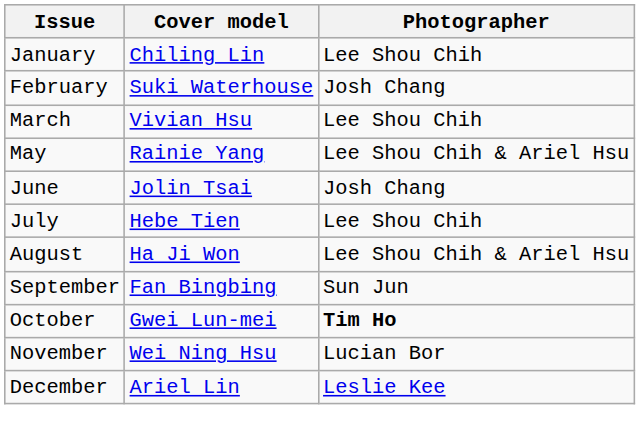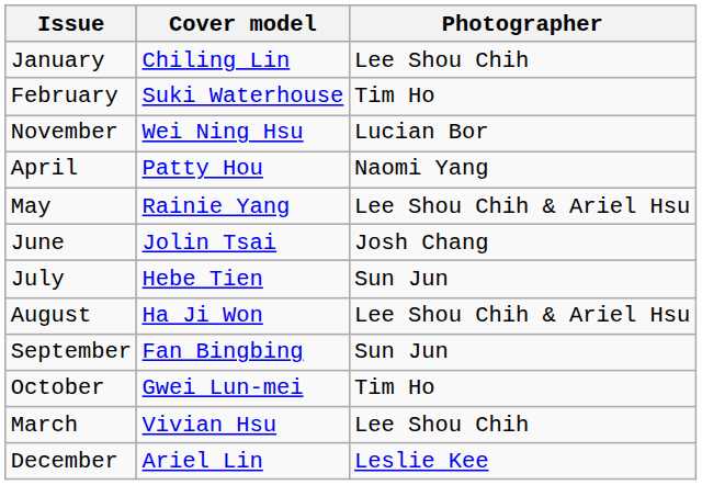 <table class="wikitable">
 <tr>
 <th>Issue</th>
 <th>Cover model</th>
 <th>Photographer</th>
 </tr>
 <tr>
 <td>January</td>
 <td><a href='#'>Chiling Lin</a></td>
 <td>Lee Shou Chih</td>
 </tr>
 <tr>
 <td>February</td>
 <td><a href='#'>Suki Waterhouse</a></td>
-<td>Josh Chang</td>
+<td>Tim Ho</td>
 </tr>
 <tr>
-<td>March</td>
-<td><a href='#'>Vivian Hsu</a></td>
-<td>Lee Shou Chih</td>
+<td>November</td>
+<td><a href='#'>Wei Ning Hsu</a></td>
+<td>Lucian Bor</td>
+</tr>
+<tr>
+<td>April</td>
+<td><a href='#'>Patty Hou</a></td>
+<td>Naomi Yang</td>
 </tr>
 <tr>
 <td>May</td>
 <td><a href='#'>Rainie Yang</a></td>
 <td>Lee Shou Chih & Ariel Hsu</td>
 </tr>
 <tr>
 <td>June</td>
 <td><a href='#'>Jolin Tsai</a></td>
 <td>Josh Chang</td>
 </tr>
 <tr>
 <td>July</td>
 <td><a href='#'>Hebe Tien</a></td>
-<td>Lee Shou Chih</td>
+<td>Sun Jun</td>
 </tr>
 <tr>
 <td>August</td>
 <td><a href='#'>Ha Ji Won</a></td>
 <td>Lee Shou Chih & Ariel Hsu</td>
 </tr>
 <tr>
 <td>September</td>
 <td><a href='#'>Fan Bingbing</a></td>
 <td>Sun Jun</td>
 </tr>
 <tr>
 <td>October</td>
 <td><a href='#'>Gwei Lun-mei</a></td>
-<td><strong>Tim Ho</strong></td>
+<td>Tim Ho</td>
 </tr>
 <tr>
-<td>November</td>
-<td><a href='#'>Wei Ning Hsu</a></td>
-<td>Lucian Bor</td>
+<td>March</td>
+<td><a href='#'>Vivian Hsu</a></td>
+<td>Lee Shou Chih</td>
 </tr>
 <tr>
 <td>December</td>
 <td><a href='#'>Ariel Lin</a></td>
 <td><a href='#'>Leslie Kee</a></td>
 </tr>
 </table>
